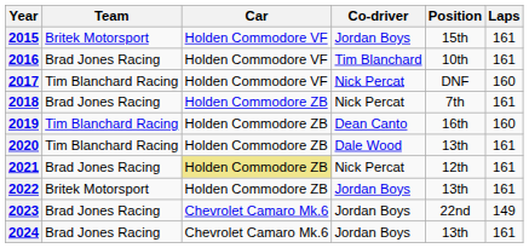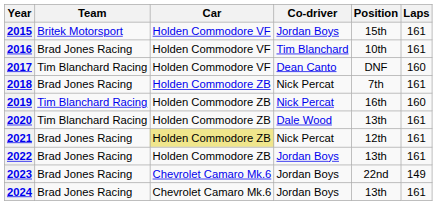 <table class="wikitable" style="font-size: 95%;">
 <tr>
 <th>Year</th>
 <th>Team</th>
 <th>Car</th>
 <th>Co-driver</th>
 <th>Position</th>
 <th>Laps</th>
 </tr>
 <tr>
 <th><a href='#'>2015</a></th>
 <td><a href='#'>Britek Motorsport</a></td>
 <td><a href='#'>Holden Commodore VF</a></td>
 <td> <a href='#'>Jordan Boys</a></td>
 <td align="center">15th</td>
 <td align="center">161</td>
 </tr>
 <tr>
 <th><a href='#'>2016</a></th>
 <td>Brad Jones Racing</td>
 <td>Holden Commodore VF</td>
 <td> <a href='#'>Tim Blanchard</a></td>
 <td align="center">10th</td>
 <td align="center">161</td>
 </tr>
 <tr>
 <th><a href='#'>2017</a></th>
 <td>Tim Blanchard Racing</td>
 <td>Holden Commodore VF</td>
-<td> <a href='#'>Nick Percat</a></td>
+<td> <a href='#'>Dean Canto</a></td>
 <td align="center">DNF</td>
 <td align="center">160</td>
 </tr>
 <tr>
 <th><a href='#'>2018</a></th>
 <td>Brad Jones Racing</td>
 <td><a href='#'>Holden Commodore ZB</a></td>
 <td> Nick Percat</td>
 <td align="center">7th</td>
 <td align="center">161</td>
 </tr>
 <tr>
 <th><a href='#'>2019</a></th>
 <td><a href='#'>Tim Blanchard Racing</a></td>
 <td>Holden Commodore ZB</td>
-<td> <a href='#'>Dean Canto</a></td>
+<td> <a href='#'>Nick Percat</a></td>
 <td align="center">16th</td>
 <td align="center">160</td>
 </tr>
 <tr>
 <th><a href='#'>2020</a></th>
 <td>Tim Blanchard Racing</td>
 <td>Holden Commodore ZB</td>
 <td> <a href='#'>Dale Wood</a></td>
 <td align="center">13th</td>
 <td align="center">161</td>
 </tr>
 <tr>
 <th><a href='#'>2021</a></th>
 <td>Brad Jones Racing</td>
 <td style="background: khaki;">Holden Commodore ZB</td>
 <td> Nick Percat</td>
 <td align="center">12th</td>
 <td align="center">161</td>
 </tr>
 <tr>
 <th><a href='#'>2022</a></th>
-<td>Britek Motorsport</td>
+<td>Brad Jones Racing</td>
 <td>Holden Commodore ZB</td>
 <td> <a href='#'>Jordan Boys</a></td>
 <td align="center">13th</td>
 <td align="center">161</td>
 </tr>
 <tr>
 <th><a href='#'>2023</a></th>
 <td>Brad Jones Racing</td>
 <td><a href='#'>Chevrolet Camaro Mk.6</a></td>
 <td> Jordan Boys</td>
 <td align="center">22nd</td>
 <td align="center">149</td>
 </tr>
 <tr>
 <th><a href='#'>2024</a></th>
 <td>Brad Jones Racing</td>
 <td>Chevrolet Camaro Mk.6</td>
 <td> Jordan Boys</td>
 <td align="center">13th</td>
 <td align="center">161</td>
 </tr>
 </table>
